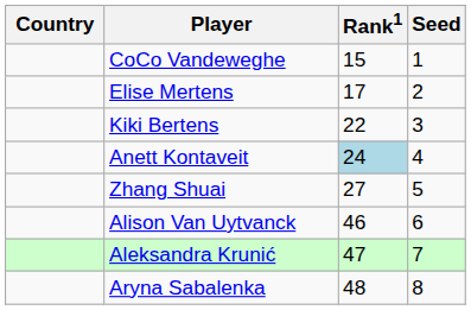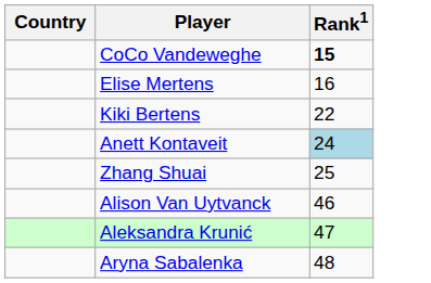 <table class="wikitable" border="1">
 <tr>
 <th width="70">Country</th>
 <th width="175">Player</th>
 <th>Rank<sup>1</sup></th>
-<th>Seed</th>
 </tr>
 <tr>
 <td></td>
 <td><a href='#'>CoCo Vandeweghe</a></td>
-<td>15</td>
-<td>1</td>
+<td><strong>15</strong></td>
 </tr>
 <tr>
 <td></td>
 <td><a href='#'>Elise Mertens</a></td>
-<td>17</td>
-<td>2</td>
+<td>16</td>
 </tr>
 <tr>
 <td></td>
 <td><a href='#'>Kiki Bertens</a></td>
 <td>22</td>
-<td>3</td>
 </tr>
 <tr>
 <td></td>
 <td><a href='#'>Anett Kontaveit</a></td>
 <td style="background: lightblue;">24</td>
-<td>4</td>
 </tr>
 <tr>
 <td></td>
 <td><a href='#'>Zhang Shuai</a></td>
-<td>27</td>
-<td>5</td>
+<td>25</td>
 </tr>
 <tr>
 <td></td>
 <td><a href='#'>Alison Van Uytvanck</a></td>
 <td>46</td>
-<td>6</td>
 </tr>
 <tr style="background:#cfc;">
 <td></td>
 <td><a href='#'>Aleksandra Krunić</a></td>
 <td>47</td>
-<td>7</td>
 </tr>
 <tr>
 <td></td>
 <td><a href='#'>Aryna Sabalenka</a></td>
 <td>48</td>
-<td>8</td>
 </tr>
 </table>
